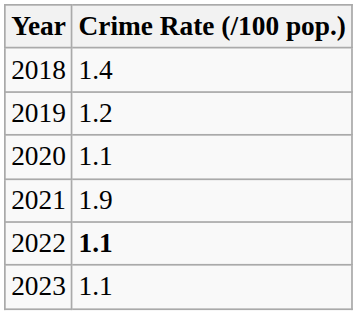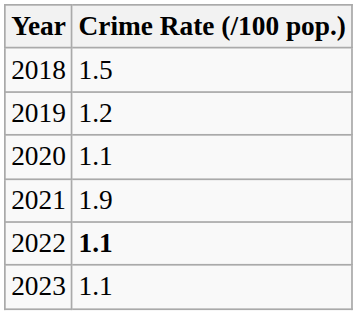 <table class="wikitable">
 <tr>
 <th>Year</th>
 <th>Crime Rate (/100 pop.)</th>
 </tr>
 <tr>
 <td>2018</td>
-<td>1.4</td>
+<td>1.5</td>
 </tr>
 <tr>
 <td>2019</td>
 <td>1.2</td>
 </tr>
 <tr>
 <td>2020</td>
 <td>1.1</td>
 </tr>
 <tr>
 <td>2021</td>
 <td>1.9</td>
 </tr>
 <tr>
 <td>2022</td>
 <td><strong>1.1</strong></td>
 </tr>
 <tr>
 <td>2023</td>
 <td>1.1</td>
 </tr>
 </table>
